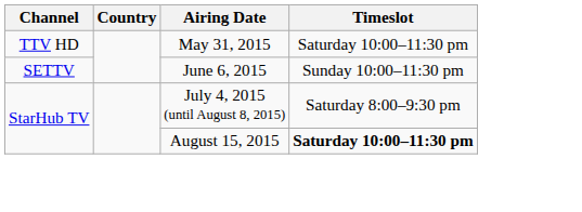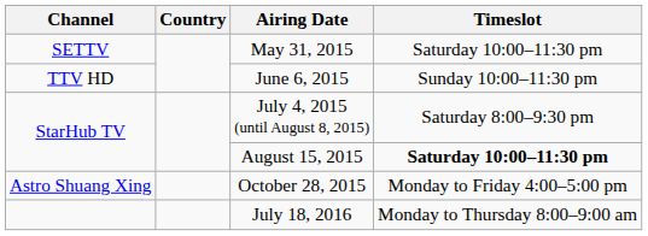 <table class="wikitable" style="text-align:center">
 <tr>
 <th>Channel</th>
 <th>Country</th>
 <th>Airing Date</th>
 <th>Timeslot</th>
 </tr>
 <tr>
-<td><a href='#'>TTV</a> HD</td>
+<td><a href='#'>SETTV</a></td>
 <td rowspan=2></td>
 <td>May 31, 2015</td>
 <td>Saturday 10:00–11:30 pm</td>
 </tr>
 <tr>
-<td><a href='#'>SETTV</a></td>
+<td><a href='#'>TTV</a> HD</td>
 <td>June 6, 2015</td>
 <td>Sunday 10:00–11:30 pm</td>
 </tr>
 <tr>
 <td rowspan=2><a href='#'>StarHub TV</a></td>
 <td rowspan=2></td>
 <td>July 4, 2015<br><small>(until August 8, 2015)</small></td>
 <td>Saturday 8:00–9:30 pm</td>
 </tr>
 <tr>
 <td>August 15, 2015</td>
 <td><strong>Saturday 10:00–11:30 pm</strong></td>
 </tr>
+<tr>
+<td><a href='#'>Astro Shuang Xing</a></td>
+<td></td>
+<td>October 28, 2015</td>
+<td>Monday to Friday 4:00–5:00 pm</td>
+</tr>
+<tr>
+<td></td>
+<td></td>
+<td>July 18, 2016</td>
+<td>Monday to Thursday 8:00–9:00 am</td>
+</tr>
 </table>
